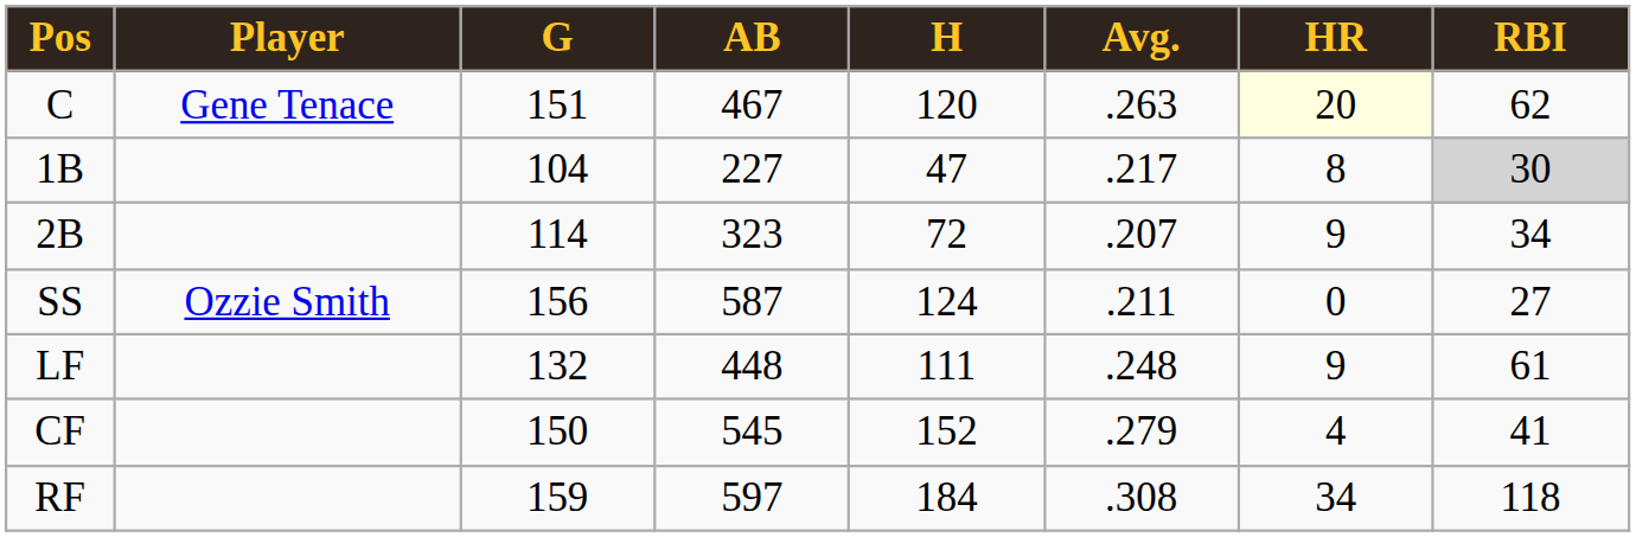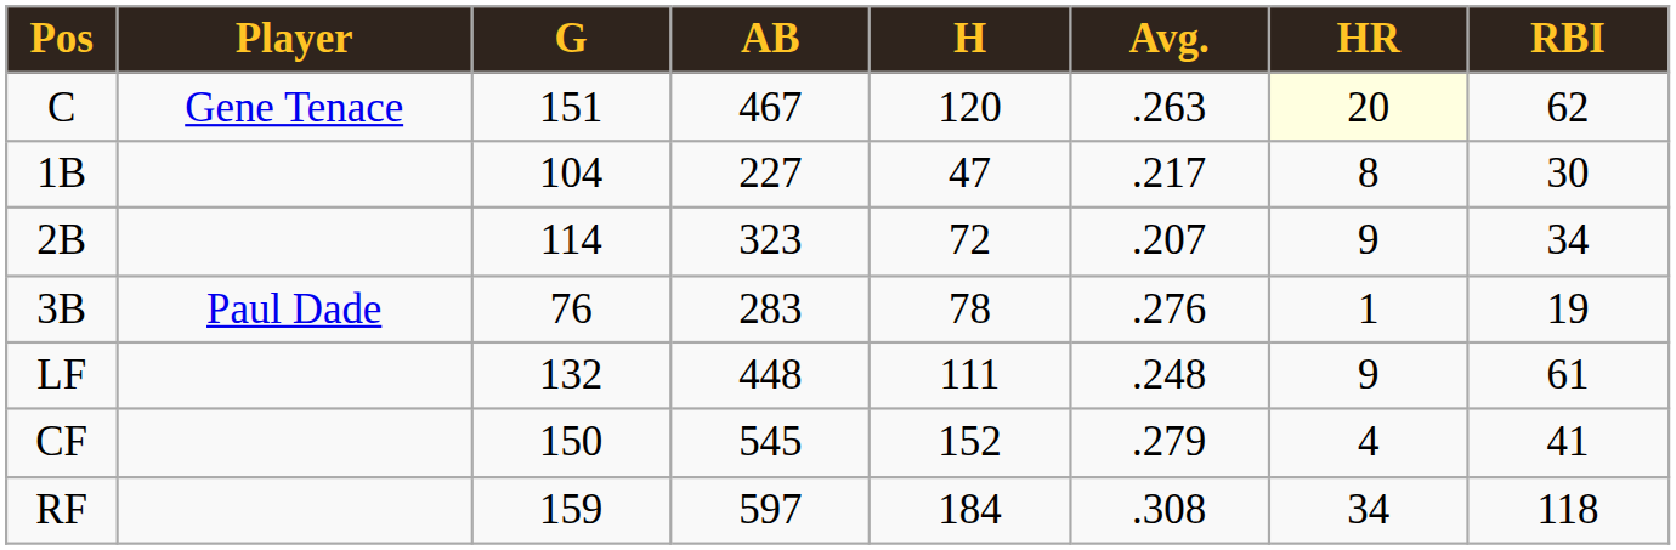 <table class="wikitable sortable">
 <tr>
 <th style="background:#2F241D;color:#FFC425;" width="5%">Pos</th>
 <th style="background:#2F241D;color:#FFC425;" width="16%">Player</th>
 <th style="background:#2F241D;color:#FFC425;" width="9%">G</th>
 <th style="background:#2F241D;color:#FFC425;" width="9%">AB</th>
 <th style="background:#2F241D;color:#FFC425;" width="9%">H</th>
 <th style="background:#2F241D;color:#FFC425;" width="9%">Avg.</th>
 <th style="background:#2F241D;color:#FFC425;" width="9%">HR</th>
 <th style="background:#2F241D;color:#FFC425;" width="9%">RBI</th>
 </tr>
 <tr align="center">
 <td>C</td>
 <td><a href='#'>Gene Tenace</a></td>
 <td>151</td>
 <td>467</td>
 <td>120</td>
 <td>.263</td>
 <td style="background: lightyellow;">20</td>
 <td>62</td>
 </tr>
 <tr align=center>
 <td>1B</td>
 <td></td>
 <td>104</td>
 <td>227</td>
 <td>47</td>
 <td>.217</td>
 <td>8</td>
-<td style="background: lightgrey;">30</td>
+<td>30</td>
 </tr>
 <tr align="center">
 <td>2B</td>
 <td></td>
 <td>114</td>
 <td>323</td>
 <td>72</td>
 <td>.207</td>
 <td>9</td>
 <td>34</td>
 </tr>
-<tr align="center">
-<td>SS</td>
-<td><a href='#'>Ozzie Smith</a></td>
-<td>156</td>
-<td>587</td>
-<td>124</td>
-<td>.211</td>
-<td>0</td>
-<td>27</td>
+<tr align=center>
+<td>3B</td>
+<td><a href='#'>Paul Dade</a></td>
+<td>76</td>
+<td>283</td>
+<td>78</td>
+<td>.276</td>
+<td>1</td>
+<td>19</td>
 </tr>
 <tr align=center>
 <td>LF</td>
 <td></td>
 <td>132</td>
 <td>448</td>
 <td>111</td>
 <td>.248</td>
 <td>9</td>
 <td>61</td>
 </tr>
 <tr align="center">
 <td>CF</td>
 <td></td>
 <td>150</td>
 <td>545</td>
 <td>152</td>
 <td>.279</td>
 <td>4</td>
 <td>41</td>
 </tr>
 <tr align="center">
 <td>RF</td>
 <td></td>
 <td>159</td>
 <td>597</td>
 <td>184</td>
 <td>.308</td>
 <td>34</td>
 <td>118</td>
 </tr>
 </table>
